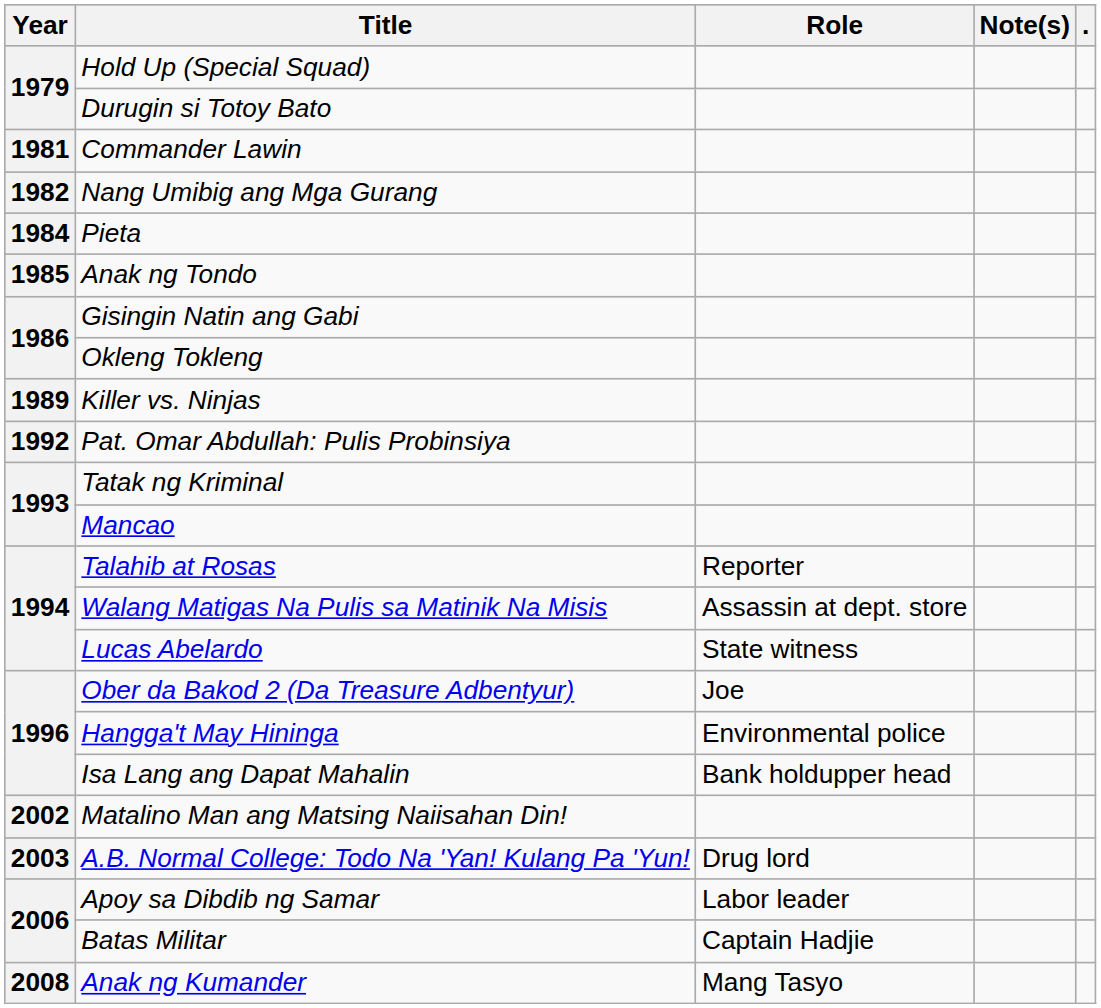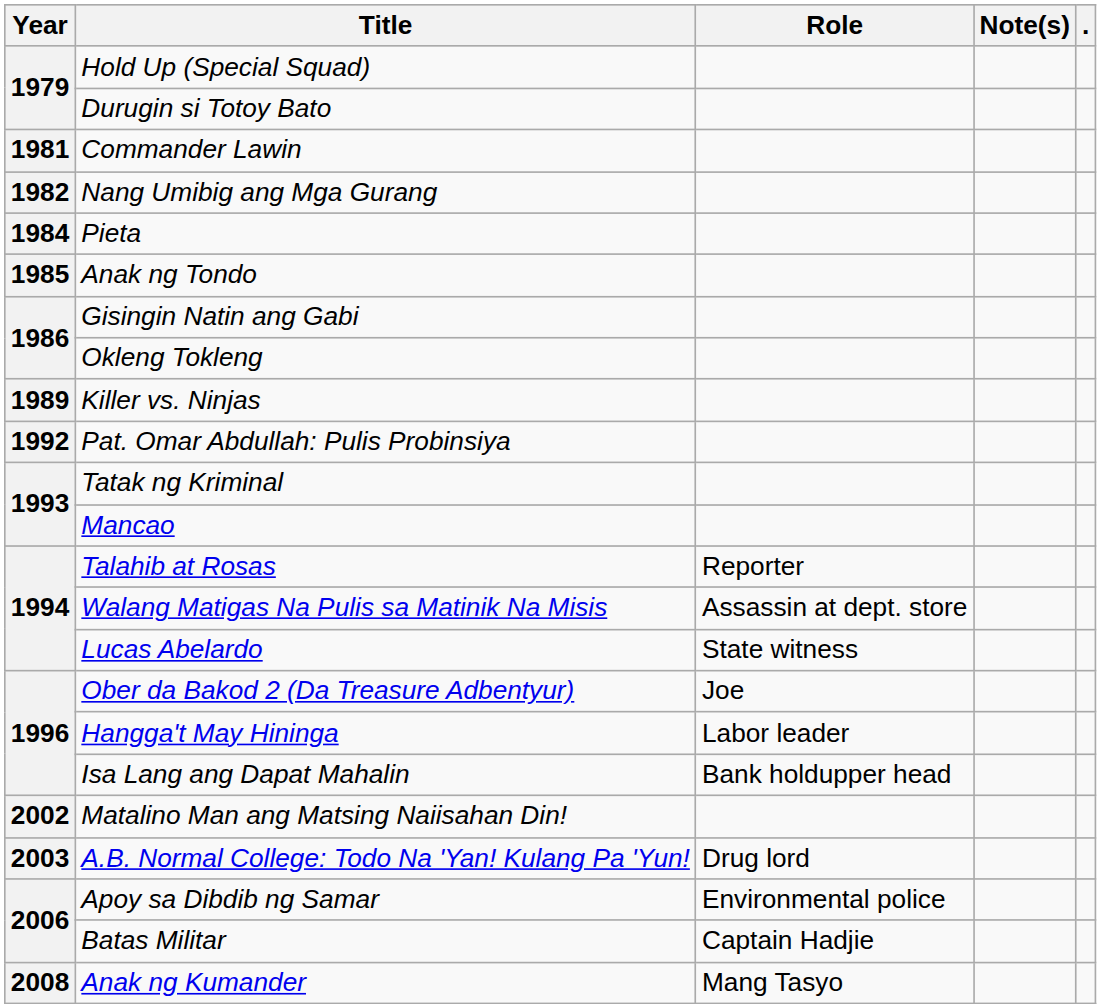 <table class="wikitable plainrowheaders sortable">
 <tr>
 <th scope="col">Year</th>
 <th scope="col">Title</th>
 <th scope="col" class="unsortable">Role</th>
 <th scope="col" class="unsortable">Note(s)</th>
 <th scope="col" class="unsortable">.</th>
 </tr>
 <tr>
 <th rowspan="2" scope="row">1979</th>
 <td><em>Hold Up (Special Squad)</em></td>
 <td></td>
 <td></td>
 <td style="text-align:center;"></td>
 </tr>
 <tr>
 <td><em>Durugin si Totoy Bato</em></td>
 <td></td>
 <td></td>
 <td style="text-align:center;"></td>
 </tr>
 <tr>
 <th scope="row">1981</th>
 <td><em>Commander Lawin</em></td>
 <td></td>
 <td></td>
 <td style="text-align:center;"></td>
 </tr>
 <tr>
 <th scope="row">1982</th>
 <td><em>Nang Umibig ang Mga Gurang</em></td>
 <td></td>
 <td></td>
 <td style="text-align:center;"></td>
 </tr>
 <tr>
 <th scope="row">1984</th>
 <td><em>Pieta</em></td>
 <td></td>
 <td></td>
 <td style="text-align:center;"></td>
 </tr>
 <tr>
 <th scope="row">1985</th>
 <td><em>Anak ng Tondo</em></td>
 <td></td>
 <td></td>
 <td style="text-align:center;"></td>
 </tr>
 <tr>
 <th rowspan="2" scope="row">1986</th>
 <td><em>Gisingin Natin ang Gabi</em></td>
 <td></td>
 <td></td>
 <td style="text-align:center;"></td>
 </tr>
 <tr>
 <td><em>Okleng Tokleng</em></td>
 <td></td>
 <td></td>
 <td style="text-align:center;"></td>
 </tr>
 <tr>
 <th scope="row">1989</th>
 <td><em>Killer vs. Ninjas</em></td>
 <td></td>
 <td></td>
 <td style="text-align:center;"></td>
 </tr>
 <tr>
 <th scope="row">1992</th>
 <td><em>Pat. Omar Abdullah: Pulis Probinsiya</em></td>
 <td></td>
 <td></td>
 <td style="text-align:center;"></td>
 </tr>
 <tr>
 <th rowspan="2" scope="row">1993</th>
 <td><em>Tatak ng Kriminal</em></td>
 <td></td>
 <td></td>
 <td style="text-align:center;"></td>
 </tr>
 <tr>
 <td><em><a href='#'>Mancao</a></em></td>
 <td></td>
 <td></td>
 <td style="text-align:center;"></td>
 </tr>
 <tr>
 <th rowspan="3" scope="row">1994</th>
 <td><em><a href='#'>Talahib at Rosas</a></em></td>
 <td>Reporter</td>
 <td></td>
 <td style="text-align:center;"></td>
 </tr>
 <tr>
 <td><em><a href='#'>Walang Matigas Na Pulis sa Matinik Na Misis</a></em></td>
 <td>Assassin at dept. store</td>
 <td></td>
 <td style="text-align:center;"></td>
 </tr>
 <tr>
 <td><em><a href='#'>Lucas Abelardo</a></em></td>
 <td>State witness</td>
 <td></td>
 <td style="text-align:center;"></td>
 </tr>
 <tr>
 <th rowspan="3" scope="row">1996</th>
 <td><em><a href='#'>Ober da Bakod 2 (Da Treasure Adbentyur)</a></em></td>
 <td>Joe</td>
 <td></td>
 <td style="text-align:center;"></td>
 </tr>
 <tr>
 <td><em><a href='#'>Hangga't May Hininga</a></em></td>
-<td>Environmental police</td>
+<td>Labor leader</td>
 <td></td>
 <td style="text-align:center;"></td>
 </tr>
 <tr>
 <td><em>Isa Lang ang Dapat Mahalin</em></td>
 <td>Bank holdupper head</td>
 <td></td>
 <td style="text-align:center;"></td>
 </tr>
 <tr>
 <th scope="row">2002</th>
 <td><em>Matalino Man ang Matsing Naiisahan Din!</em></td>
 <td></td>
 <td></td>
 <td style="text-align:center;"></td>
 </tr>
 <tr>
 <th scope="row">2003</th>
 <td><em><a href='#'>A.B. Normal College: Todo Na 'Yan! Kulang Pa 'Yun!</a></em></td>
 <td>Drug lord</td>
 <td></td>
 <td style="text-align:center;"></td>
 </tr>
 <tr>
 <th rowspan="2" scope="row">2006</th>
 <td><em>Apoy sa Dibdib ng Samar</em></td>
-<td>Labor leader</td>
+<td>Environmental police</td>
 <td></td>
 <td style="text-align:center;"></td>
 </tr>
 <tr>
 <td><em>Batas Militar</em></td>
 <td>Captain Hadjie</td>
 <td></td>
 <td style="text-align:center;"></td>
 </tr>
 <tr>
 <th scope="row">2008</th>
 <td><em><a href='#'>Anak ng Kumander</a></em></td>
 <td>Mang Tasyo</td>
 <td></td>
 <td style="text-align:center;"></td>
 </tr>
 <tr>
 </tr>
 </table>
